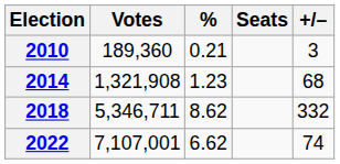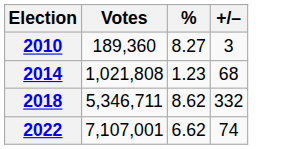 <table class="wikitable" style="text-align:center">
 <tr>
 <th>Election</th>
 <th>Votes</th>
 <th>%</th>
-<th>Seats</th>
 <th>+/–</th>
 </tr>
 <tr>
 <th><a href='#'>2010</a></th>
 <td>189,360</td>
-<td>0.21</td>
-<td></td>
+<td>8.27</td>
 <td> 3</td>
 </tr>
 <tr>
 <th><a href='#'>2014</a></th>
-<td>1,321,908</td>
+<td>1,021,808</td>
 <td>1.23</td>
-<td></td>
 <td> 68</td>
 </tr>
 <tr>
 <th><a href='#'>2018</a></th>
 <td>5,346,711</td>
 <td>8.62</td>
-<td></td>
 <td> 332</td>
 </tr>
 <tr>
 <th><a href='#'>2022</a></th>
 <td>7,107,001</td>
 <td>6.62</td>
-<td></td>
 <td> 74</td>
 </tr>
 </table>
